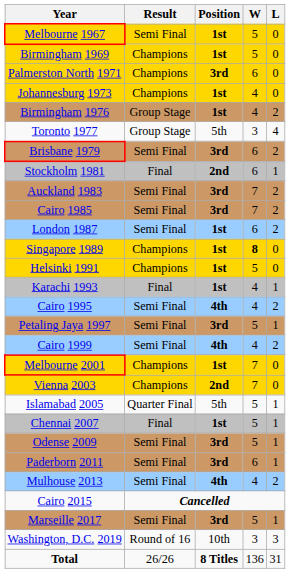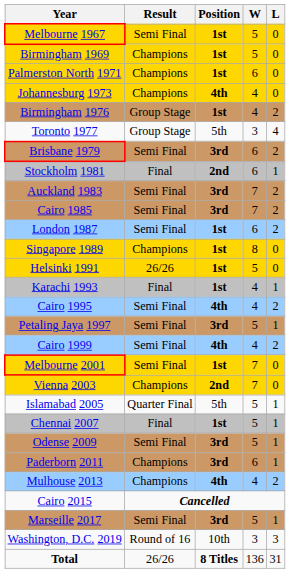 <table class="wikitable" style="text-align: center;">
 <tr>
 <th>Year</th>
 <th>Result</th>
 <th>Position</th>
 <th>W</th>
 <th>L</th>
 </tr>
 <tr style="background:gold;">
 <td style="border: 2px solid red"> <a href='#'>Melbourne</a> <a href='#'>1967</a></td>
 <td>Semi Final</td>
 <td><strong>1st </strong></td>
 <td>5</td>
 <td>0</td>
 </tr>
 <tr style="background:gold;">
 <td> <a href='#'>Birmingham</a> <a href='#'>1969</a></td>
 <td>Champions</td>
 <td><strong>1st</strong></td>
 <td>5</td>
 <td>0</td>
 </tr>
 <tr style="background:gold;">
 <td> <a href='#'>Palmerston North</a> <a href='#'>1971</a></td>
 <td>Champions</td>
-<td><strong>3rd</strong></td>
+<td><strong>1st </strong></td>
 <td>6</td>
 <td>0</td>
 </tr>
 <tr style="background:gold;">
 <td> <a href='#'>Johannesburg</a> <a href='#'>1973</a></td>
 <td>Champions</td>
-<td><strong>1st</strong></td>
+<td><strong>4th </strong></td>
 <td>4</td>
 <td>0</td>
 </tr>
 <tr style="background:#c96;">
 <td> <a href='#'>Birmingham</a> <a href='#'>1976</a></td>
 <td>Group Stage</td>
 <td><strong>1st</strong></td>
 <td>4</td>
 <td>2</td>
 </tr>
 <tr>
 <td> <a href='#'>Toronto</a> <a href='#'>1977</a></td>
 <td>Group Stage</td>
 <td>5th</td>
 <td>3</td>
 <td>4</td>
 </tr>
 <tr style="background:#c96;">
 <td style="border: 2px solid red"> <a href='#'>Brisbane</a> <a href='#'>1979</a></td>
 <td>Semi Final</td>
 <td><strong>3rd</strong></td>
 <td>6</td>
 <td>2</td>
 </tr>
 <tr style="background:silver;">
 <td> <a href='#'>Stockholm</a> <a href='#'>1981</a></td>
 <td>Final</td>
 <td><strong>2nd</strong></td>
 <td>6</td>
 <td>1</td>
 </tr>
 <tr style="background:#c96;">
 <td> <a href='#'>Auckland</a> <a href='#'>1983</a></td>
 <td>Semi Final</td>
 <td><strong>3rd</strong></td>
 <td>7</td>
 <td>2</td>
 </tr>
 <tr style="background:#c96;">
 <td> <a href='#'>Cairo</a> <a href='#'>1985</a></td>
 <td>Semi Final</td>
 <td><strong>3rd</strong></td>
 <td>7</td>
 <td>2</td>
 </tr>
 <tr style="background:#9acdff;">
 <td> <a href='#'>London</a> <a href='#'>1987</a></td>
 <td>Semi Final</td>
 <td><strong>1st </strong></td>
 <td>6</td>
 <td>2</td>
 </tr>
 <tr style="background:gold;">
 <td> <a href='#'>Singapore</a> <a href='#'>1989</a></td>
 <td>Champions</td>
 <td><strong>1st</strong></td>
-<td><strong>8</strong></td>
+<td>8</td>
 <td>0</td>
 </tr>
 <tr style="background:gold;">
 <td> <a href='#'>Helsinki</a> <a href='#'>1991</a></td>
-<td>Champions</td>
+<td>26/26</td>
 <td><strong>1st</strong></td>
 <td>5</td>
 <td>0</td>
 </tr>
 <tr style="background:silver;">
 <td> <a href='#'>Karachi</a> <a href='#'>1993</a></td>
 <td>Final</td>
 <td><strong>1st</strong></td>
 <td>4</td>
 <td>1</td>
 </tr>
 <tr style="background:#9acdff;">
 <td> <a href='#'>Cairo</a> <a href='#'>1995</a></td>
 <td>Semi Final</td>
 <td><strong>4th </strong></td>
 <td>4</td>
 <td>2</td>
 </tr>
 <tr style="background:#c96;">
 <td> <a href='#'>Petaling Jaya</a> <a href='#'>1997</a></td>
 <td>Semi Final</td>
 <td><strong>3rd</strong></td>
 <td>5</td>
 <td>1</td>
 </tr>
 <tr style="background:#9acdff;">
 <td> <a href='#'>Cairo</a> <a href='#'>1999</a></td>
 <td>Semi Final</td>
 <td><strong>4th </strong></td>
 <td>4</td>
 <td>2</td>
 </tr>
 <tr style="background:gold;">
 <td style="border: 2px solid red"> <a href='#'>Melbourne</a> <a href='#'>2001</a></td>
-<td>Champions</td>
+<td>Semi Final</td>
 <td><strong>1st </strong></td>
 <td>7</td>
 <td>0</td>
 </tr>
 <tr style="background:gold;">
 <td> <a href='#'>Vienna</a> <a href='#'>2003</a></td>
 <td>Champions</td>
 <td><strong>2nd</strong></td>
 <td>7</td>
 <td>0</td>
 </tr>
 <tr>
 <td> <a href='#'>Islamabad</a> <a href='#'>2005</a></td>
 <td>Quarter Final</td>
 <td>5th</td>
 <td>5</td>
 <td>1</td>
 </tr>
 <tr style="background:silver;">
 <td> <a href='#'>Chennai</a> <a href='#'>2007</a></td>
 <td>Final</td>
 <td><strong>1st</strong></td>
 <td>5</td>
 <td>1</td>
 </tr>
 <tr style="background:#c96;">
 <td> <a href='#'>Odense</a> <a href='#'>2009</a></td>
 <td>Semi Final</td>
 <td><strong>3rd </strong></td>
 <td>5</td>
 <td>1</td>
 </tr>
 <tr style="background:#c96;">
 <td> <a href='#'>Paderborn</a> <a href='#'>2011</a></td>
-<td>Semi Final</td>
+<td>Champions</td>
 <td><strong>3rd</strong></td>
 <td>6</td>
 <td>1</td>
 </tr>
 <tr style="background:#9acdff;">
 <td> <a href='#'>Mulhouse</a> <a href='#'>2013</a></td>
-<td>Semi Final</td>
+<td>Champions</td>
 <td><strong>4th </strong></td>
 <td>4</td>
 <td>2</td>
 </tr>
 <tr>
 <td> <a href='#'>Cairo</a> <a href='#'>2015</a></td>
 <td rowspan="1" colspan="4" align="center"><strong><em>Cancelled</em></strong></td>
 </tr>
 <tr style="background:#c96;">
 <td> <a href='#'>Marseille</a> <a href='#'>2017</a></td>
 <td>Semi Final</td>
 <td><strong>3rd</strong></td>
 <td>5</td>
 <td>1</td>
 </tr>
 <tr>
 <td> <a href='#'>Washington, D.C.</a> <a href='#'>2019</a></td>
 <td>Round of 16</td>
 <td>10th</td>
 <td>3</td>
 <td>3</td>
 </tr>
 <tr>
 <td><strong>Total</strong></td>
 <td>26/26</td>
 <td><strong>8 Titles</strong></td>
 <td>136</td>
 <td>31</td>
 </tr>
 </table>
